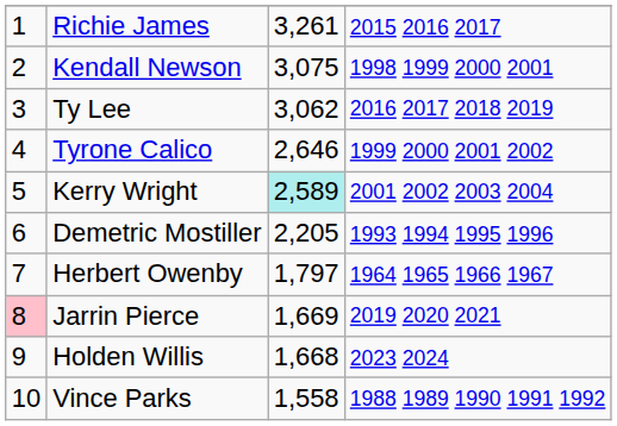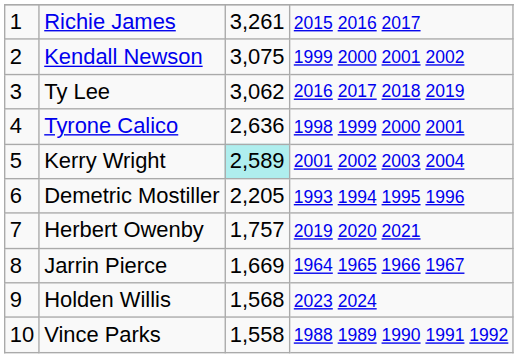 <table class="wikitable">
 <tr>
 </tr>
 <tr>
 <td>1</td>
 <td><a href='#'>Richie James</a></td>
 <td>3,261</td>
 <td style="font-size:80%;"><a href='#'>2015</a> <a href='#'>2016</a> <a href='#'>2017</a></td>
 </tr>
 <tr>
 <td>2</td>
 <td><a href='#'>Kendall Newson</a></td>
 <td>3,075</td>
-<td style="font-size:80%;"><a href='#'>1998</a> <a href='#'>1999</a> <a href='#'>2000</a> <a href='#'>2001</a></td>
+<td style="font-size:80%;"><a href='#'>1999</a> <a href='#'>2000</a> <a href='#'>2001</a> <a href='#'>2002</a></td>
 </tr>
 <tr>
 <td>3</td>
 <td>Ty Lee</td>
 <td>3,062</td>
 <td style="font-size:80%;"><a href='#'>2016</a> <a href='#'>2017</a> <a href='#'>2018</a> <a href='#'>2019</a></td>
 </tr>
 <tr>
 <td>4</td>
 <td><a href='#'>Tyrone Calico</a></td>
-<td>2,646</td>
-<td style="font-size:80%;"><a href='#'>1999</a> <a href='#'>2000</a> <a href='#'>2001</a> <a href='#'>2002</a></td>
+<td>2,636</td>
+<td style="font-size:80%;"><a href='#'>1998</a> <a href='#'>1999</a> <a href='#'>2000</a> <a href='#'>2001</a></td>
 </tr>
 <tr>
 <td>5</td>
 <td>Kerry Wright</td>
 <td style="background: paleturquoise;">2,589</td>
 <td style="font-size:80%;"><a href='#'>2001</a> <a href='#'>2002</a> <a href='#'>2003</a> <a href='#'>2004</a></td>
 </tr>
 <tr>
 <td>6</td>
 <td>Demetric Mostiller</td>
 <td>2,205</td>
 <td style="font-size:80%;"><a href='#'>1993</a> <a href='#'>1994</a> <a href='#'>1995</a> <a href='#'>1996</a></td>
 </tr>
 <tr>
 <td>7</td>
 <td>Herbert Owenby</td>
-<td>1,797</td>
-<td style="font-size:80%;"><a href='#'>1964</a> <a href='#'>1965</a> <a href='#'>1966</a> <a href='#'>1967</a></td>
+<td>1,757</td>
+<td style="font-size:80%;"><a href='#'>2019</a> <a href='#'>2020</a> <a href='#'>2021</a></td>
 </tr>
 <tr>
-<td style="background: pink;">8</td>
+<td>8</td>
 <td>Jarrin Pierce</td>
 <td>1,669</td>
-<td style="font-size:80%;"><a href='#'>2019</a> <a href='#'>2020</a> <a href='#'>2021</a></td>
+<td style="font-size:80%;"><a href='#'>1964</a> <a href='#'>1965</a> <a href='#'>1966</a> <a href='#'>1967</a></td>
 </tr>
 <tr>
 <td>9</td>
 <td>Holden Willis</td>
-<td>1,668</td>
+<td>1,568</td>
 <td style="font-size:80%;"><a href='#'>2023</a> <a href='#'>2024</a></td>
 </tr>
 <tr>
 <td>10</td>
 <td>Vince Parks</td>
 <td>1,558</td>
 <td style="font-size:80%;"><a href='#'>1988</a> <a href='#'>1989</a> <a href='#'>1990</a> <a href='#'>1991</a> <a href='#'>1992</a></td>
 </tr>
 </table>
